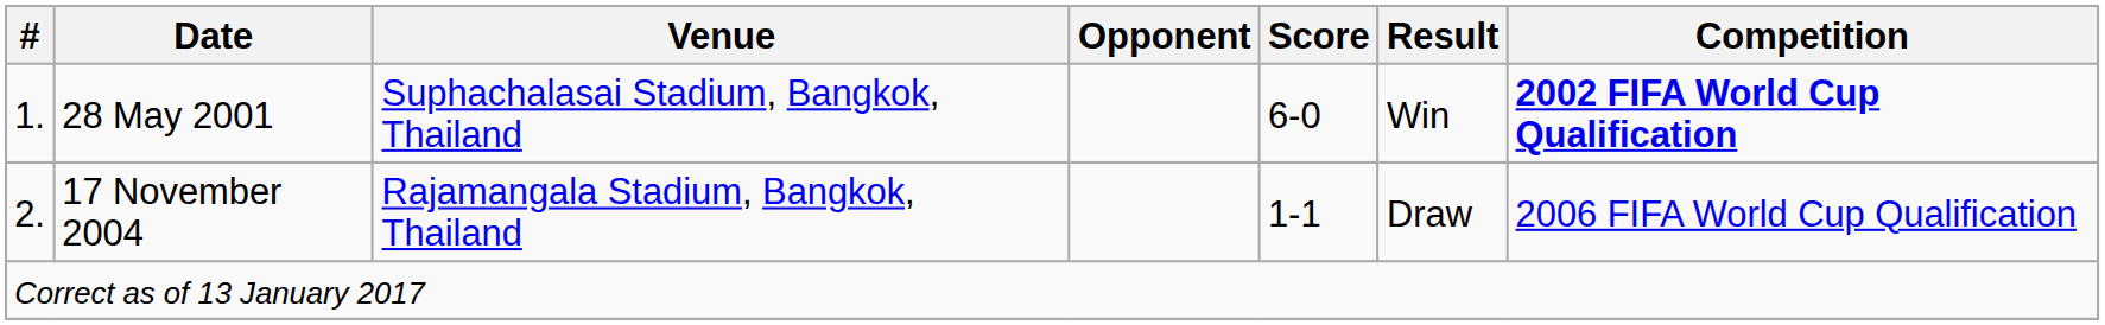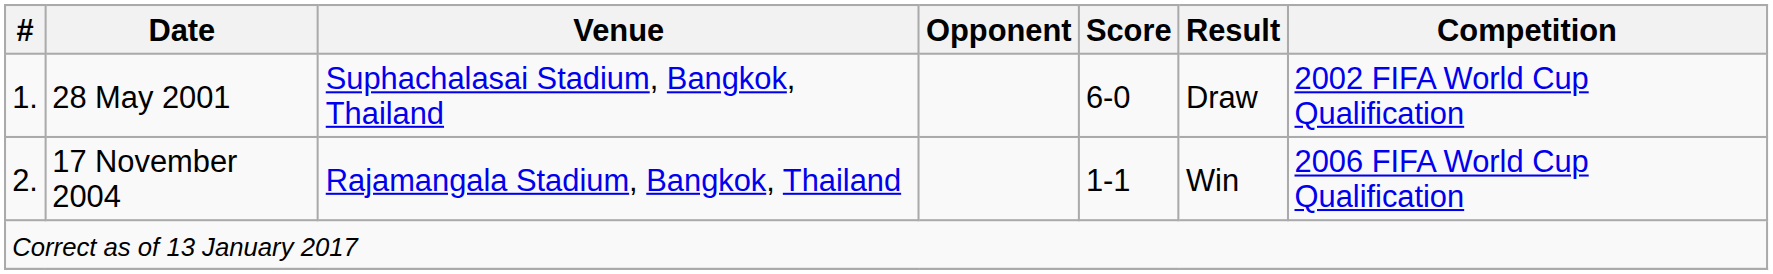 <table class="wikitable" style="font-size:95%;">
 <tr>
 <th>#</th>
 <th>Date</th>
 <th>Venue</th>
 <th>Opponent</th>
 <th>Score</th>
 <th>Result</th>
 <th>Competition</th>
 </tr>
 <tr>
 <td>1.</td>
 <td>28 May 2001</td>
 <td><a href='#'>Suphachalasai Stadium</a>, <a href='#'>Bangkok</a>, <a href='#'>Thailand</a></td>
 <td></td>
 <td>6-0</td>
-<td>Win</td>
-<td><strong><a href='#'>2002 FIFA World Cup Qualification</a></strong></td>
+<td>Draw</td>
+<td><a href='#'>2002 FIFA World Cup Qualification</a></td>
 </tr>
 <tr>
 <td>2.</td>
 <td>17 November 2004</td>
 <td><a href='#'>Rajamangala Stadium</a>, <a href='#'>Bangkok</a>, <a href='#'>Thailand</a></td>
 <td></td>
 <td>1-1</td>
-<td>Draw</td>
+<td>Win</td>
 <td><a href='#'>2006 FIFA World Cup Qualification</a></td>
 </tr>
 <tr>
 <td colspan="12"><small><em>Correct as of 13 January 2017</em></small></td>
 </tr>
 <tr>
 </tr>
 </table>
